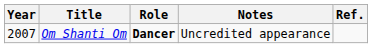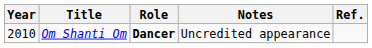 <table class="wikitable sortable">
 <tr>
 <th>Year</th>
 <th>Title</th>
 <th>Role</th>
 <th class="unsortable">Notes</th>
 <th class="unsortable">Ref.</th>
 </tr>
 <tr>
-<td>2007</td>
+<td>2010</td>
 <td><em><a href='#'>Om Shanti Om</a></em></td>
 <td><strong>Dancer</strong></td>
 <td>Uncredited appearance</td>
 <td></td>
 </tr>
 </table>
